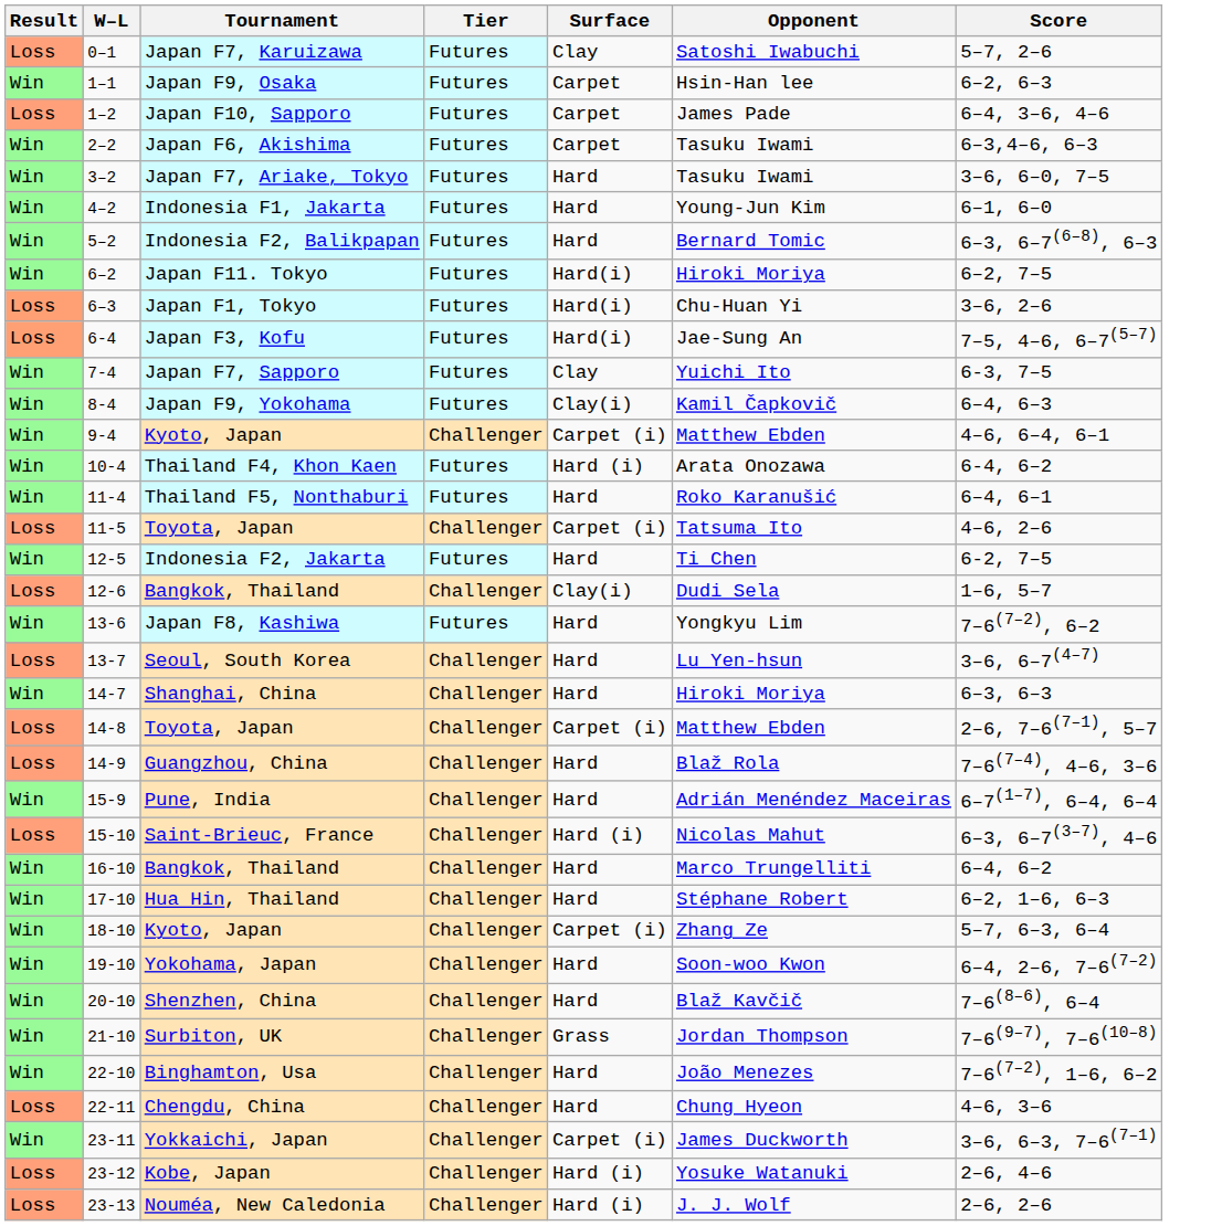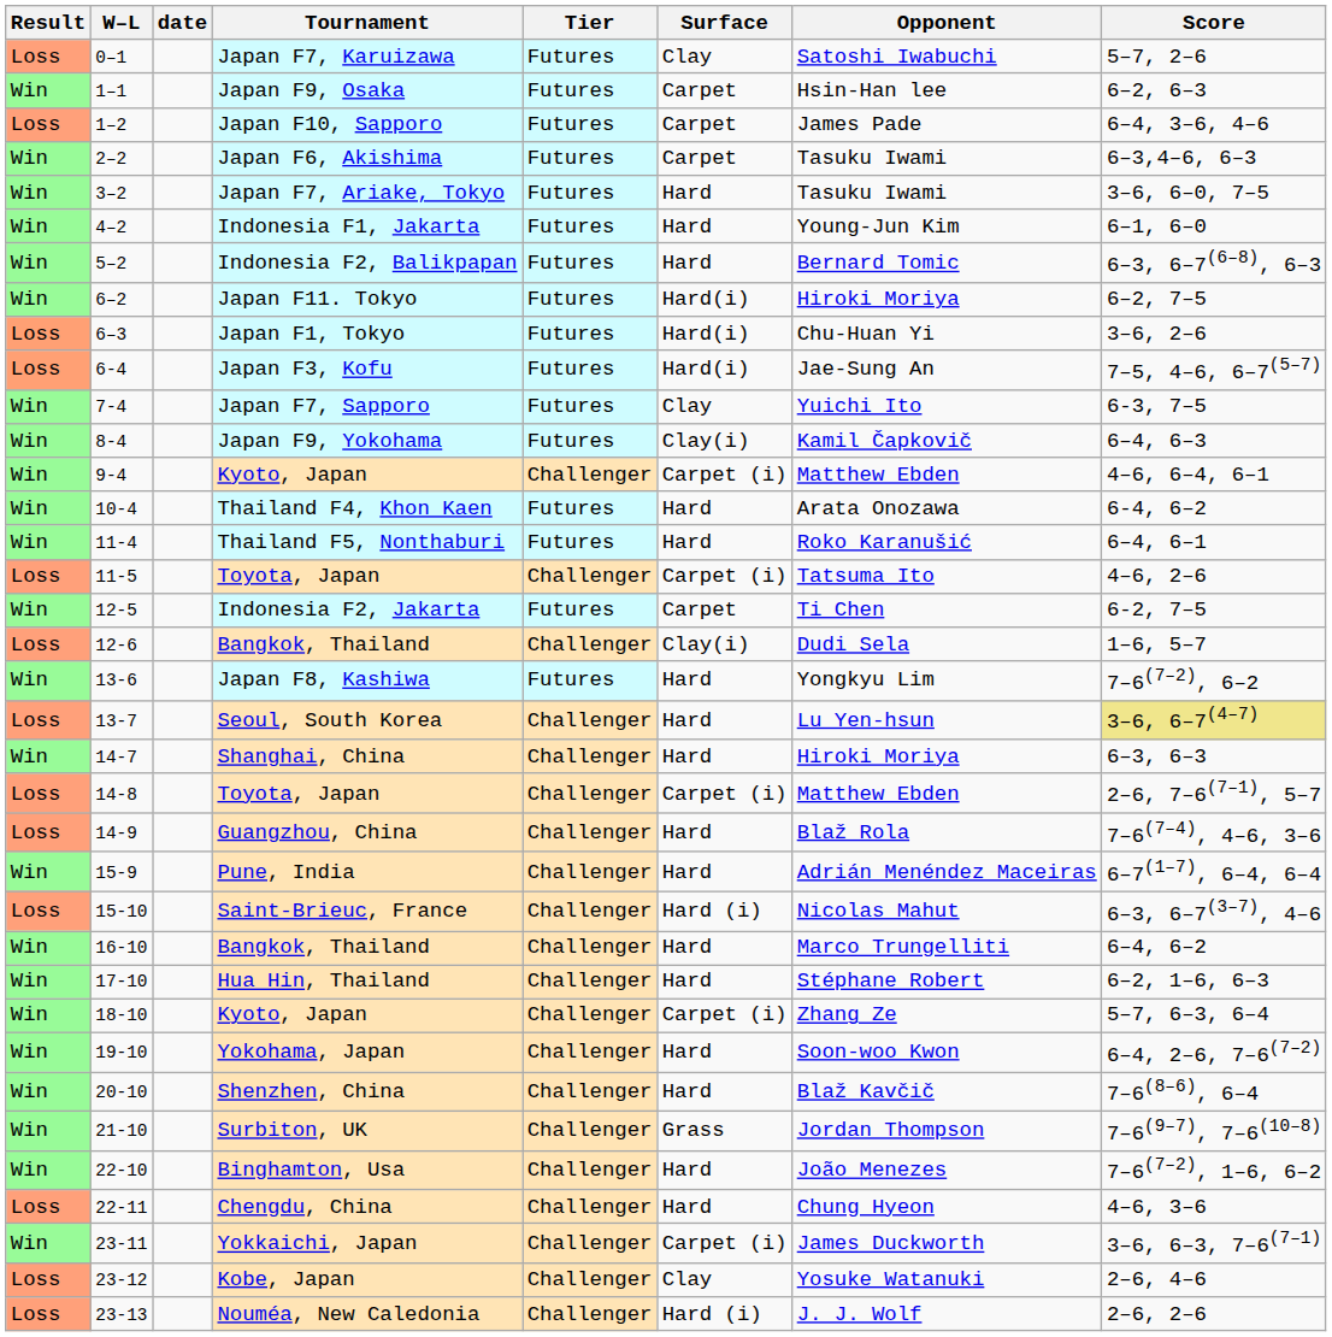 <table class="sortable wikitable">
 <tr>
 <th>Result</th>
 <th class="unsortable">W–L</th>
+<th>date</th>
 <th>Tournament</th>
 <th>Tier</th>
 <th>Surface</th>
 <th>Opponent</th>
 <th class="unsortable">Score</th>
 </tr>
 <tr>
 <td style="background:#FFA07A">Loss</td>
 <td><small>0–1</small></td>
+<td></td>
 <td style="background:#cffcff;">Japan F7, <a href='#'>Karuizawa</a></td>
 <td style="background:#cffcff;">Futures</td>
 <td>Clay</td>
 <td> <a href='#'>Satoshi Iwabuchi</a></td>
 <td>5–7, 2–6</td>
 </tr>
 <tr>
 <td style="background:#98FB98">Win</td>
 <td><small>1–1</small></td>
+<td></td>
 <td style="background:#cffcff;">Japan F9, <a href='#'>Osaka</a></td>
 <td style="background:#cffcff;">Futures</td>
 <td>Carpet</td>
 <td> Hsin-Han lee</td>
 <td>6–2, 6–3</td>
 </tr>
 <tr>
 <td style="background:#FFA07A">Loss</td>
 <td><small>1–2</small></td>
+<td></td>
 <td style="background:#cffcff;">Japan F10, <a href='#'>Sapporo</a></td>
 <td style="background:#cffcff;">Futures</td>
 <td>Carpet</td>
 <td> James Pade</td>
 <td>6–4, 3–6, 4–6</td>
 </tr>
 <tr>
 <td style="background:#98FB98">Win</td>
 <td><small>2–2</small></td>
+<td></td>
 <td style="background:#cffcff;">Japan F6, <a href='#'>Akishima</a></td>
 <td style="background:#cffcff;">Futures</td>
 <td>Carpet</td>
 <td> Tasuku Iwami</td>
 <td>6–3,4–6, 6–3</td>
 </tr>
 <tr>
 <td style="background:#98FB98">Win</td>
 <td><small>3–2</small></td>
+<td></td>
 <td style="background:#cffcff;">Japan F7, <a href='#'>Ariake, Tokyo</a></td>
 <td style="background:#cffcff;">Futures</td>
 <td>Hard</td>
 <td> Tasuku Iwami</td>
 <td>3–6, 6–0, 7–5</td>
 </tr>
 <tr>
 <td style="background:#98FB98">Win</td>
 <td><small>4–2</small></td>
+<td></td>
 <td style="background:#cffcff;">Indonesia F1, <a href='#'>Jakarta</a></td>
 <td style="background:#cffcff;">Futures</td>
 <td>Hard</td>
 <td> Young-Jun Kim</td>
 <td>6–1, 6–0</td>
 </tr>
 <tr>
 <td style="background:#98FB98">Win</td>
 <td><small>5–2</small></td>
+<td></td>
 <td style="background:#cffcff;">Indonesia F2, <a href='#'>Balikpapan</a></td>
 <td style="background:#cffcff;">Futures</td>
 <td>Hard</td>
 <td> <a href='#'>Bernard Tomic</a></td>
 <td>6–3, 6–7<sup>(6–8)</sup>, 6–3</td>
 </tr>
 <tr>
 <td style="background:#98FB98">Win</td>
 <td><small>6–2</small></td>
+<td></td>
 <td style="background:#cffcff;">Japan F11. Tokyo</td>
 <td style="background:#cffcff;">Futures</td>
 <td>Hard(i)</td>
 <td> <a href='#'>Hiroki Moriya</a></td>
 <td>6–2, 7–5</td>
 </tr>
 <tr>
 <td style="background:#FFA074">Loss</td>
 <td><small>6–3</small></td>
+<td></td>
 <td style="background:#cffcff;">Japan F1, Tokyo</td>
 <td style="background:#cffcff;">Futures</td>
 <td>Hard(i)</td>
 <td> Chu-Huan Yi</td>
 <td>3–6, 2–6</td>
 </tr>
 <tr>
 <td style="background:#FFA074">Loss</td>
 <td><small>6-4</small></td>
+<td></td>
 <td style="background:#cffcff;">Japan F3, <a href='#'>Kofu</a></td>
 <td style="background:#cffcff;">Futures</td>
 <td>Hard(i)</td>
 <td> Jae-Sung An</td>
 <td>7–5, 4–6, 6–7<sup>(5–7)</sup></td>
 </tr>
 <tr>
 <td style="background:#98FB98">Win</td>
 <td><small>7-4</small></td>
+<td></td>
 <td style="background:#cffcff;">Japan F7, <a href='#'>Sapporo</a></td>
 <td style="background:#cffcff;">Futures</td>
 <td>Clay</td>
 <td> <a href='#'>Yuichi Ito</a></td>
 <td>6-3, 7–5</td>
 </tr>
 <tr>
 <td style="background:#98FB98">Win</td>
 <td><small>8-4</small></td>
+<td></td>
 <td style="background:#cffcff;">Japan F9, <a href='#'>Yokohama</a></td>
 <td style="background:#cffcff;">Futures</td>
 <td>Clay(i)</td>
 <td> <a href='#'>Kamil Čapkovič</a></td>
 <td>6–4, 6–3</td>
 </tr>
 <tr>
 <td style="background:#98FB98">Win</td>
 <td><small>9-4</small></td>
+<td><a href='#'></a></td>
 <td style="background:moccasin;"><a href='#'>Kyoto</a>, Japan</td>
 <td style="background:moccasin;">Challenger</td>
 <td>Carpet (i)</td>
 <td> <a href='#'>Matthew Ebden</a></td>
 <td>4–6, 6–4, 6–1</td>
 </tr>
 <tr>
 <td style="background:#98FB98">Win</td>
 <td><small>10-4</small></td>
+<td></td>
 <td style="background:#cffcff;">Thailand F4, <a href='#'>Khon Kaen</a></td>
 <td style="background:#cffcff;">Futures</td>
-<td>Hard (i)</td>
+<td>Hard</td>
 <td> Arata Onozawa</td>
 <td>6-4, 6–2</td>
 </tr>
 <tr>
 <td style="background:#98FB98">Win</td>
 <td><small>11-4</small></td>
+<td></td>
 <td style="background:#cffcff;">Thailand F5, <a href='#'>Nonthaburi</a></td>
 <td style="background:#cffcff;">Futures</td>
 <td>Hard</td>
 <td> <a href='#'>Roko Karanušić</a></td>
 <td>6–4, 6–1</td>
 </tr>
 <tr>
 <td style="background:#FFA07A">Loss</td>
 <td><small>11-5</small></td>
+<td><a href='#'></a></td>
 <td style="background:moccasin;"><a href='#'>Toyota</a>, Japan</td>
 <td style="background:moccasin;">Challenger</td>
 <td>Carpet (i)</td>
 <td> <a href='#'>Tatsuma Ito</a></td>
 <td>4–6, 2–6</td>
 </tr>
 <tr>
 <td style="background:#98FB98">Win</td>
 <td><small>12-5</small></td>
+<td></td>
 <td style="background:#cffcff;">Indonesia F2, <a href='#'>Jakarta</a></td>
 <td style="background:#cffcff;">Futures</td>
-<td>Hard</td>
+<td>Carpet</td>
 <td> <a href='#'>Ti Chen</a></td>
 <td>6-2, 7–5</td>
 </tr>
 <tr>
 <td style="background:#FFA07A">Loss</td>
 <td><small>12-6</small></td>
+<td><a href='#'></a></td>
 <td style="background:moccasin;"><a href='#'>Bangkok</a>, Thailand</td>
 <td style="background:moccasin;">Challenger</td>
 <td>Clay(i)</td>
 <td> <a href='#'>Dudi Sela</a></td>
 <td>1–6, 5–7</td>
 </tr>
 <tr>
 <td style="background:#98FB98">Win</td>
 <td><small>13-6</small></td>
+<td></td>
 <td style="background:#cffcff;">Japan F8, <a href='#'>Kashiwa</a></td>
 <td style="background:#cffcff;">Futures</td>
 <td>Hard</td>
 <td> Yongkyu Lim</td>
 <td>7–6<sup>(7–2)</sup>, 6–2</td>
 </tr>
 <tr>
 <td style="background:#FFA07A">Loss</td>
 <td><small>13-7</small></td>
+<td><a href='#'></a></td>
 <td style="background:moccasin;"><a href='#'>Seoul</a>, South Korea</td>
 <td style="background:moccasin;">Challenger</td>
 <td>Hard</td>
 <td> <a href='#'>Lu Yen-hsun</a></td>
-<td>3–6, 6–7<sup>(4–7)</sup></td>
+<td style="background: khaki;">3–6, 6–7<sup>(4–7)</sup></td>
 </tr>
 <tr>
 <td style="background:#98FB98">Win</td>
 <td><small>14-7</small></td>
+<td><a href='#'></a></td>
 <td style="background:moccasin;"><a href='#'>Shanghai</a>, China</td>
 <td style="background:moccasin;">Challenger</td>
 <td>Hard</td>
 <td> <a href='#'>Hiroki Moriya</a></td>
 <td>6–3, 6–3</td>
 </tr>
 <tr>
 <td style="background:#FFA07A">Loss</td>
 <td><small>14-8</small></td>
+<td><a href='#'></a></td>
 <td style="background:moccasin;"><a href='#'>Toyota</a>, Japan</td>
 <td style="background:moccasin;">Challenger</td>
 <td>Carpet (i)</td>
 <td> <a href='#'>Matthew Ebden</a></td>
 <td>2–6, 7–6<sup>(7–1)</sup>, 5–7</td>
 </tr>
 <tr>
 <td style="background:#FFA07A">Loss</td>
 <td><small>14-9</small></td>
+<td><a href='#'></a></td>
 <td style="background:moccasin;"><a href='#'>Guangzhou</a>, China</td>
 <td style="background:moccasin;">Challenger</td>
 <td>Hard</td>
 <td> <a href='#'>Blaž Rola</a></td>
 <td>7–6<sup>(7–4)</sup>, 4–6, 3–6</td>
 </tr>
 <tr>
 <td style="background:#98FB98">Win</td>
 <td><small>15-9</small></td>
+<td><a href='#'></a></td>
 <td style="background:moccasin;"><a href='#'>Pune</a>, India</td>
 <td style="background:moccasin;">Challenger</td>
 <td>Hard</td>
 <td> <a href='#'>Adrián Menéndez Maceiras</a></td>
 <td>6–7<sup>(1–7)</sup>, 6–4, 6–4</td>
 </tr>
 <tr>
 <td style="background:#FFA07A">Loss</td>
 <td><small>15-10</small></td>
+<td><a href='#'></a></td>
 <td style="background:moccasin;"><a href='#'>Saint-Brieuc</a>, France</td>
 <td style="background:moccasin;">Challenger</td>
 <td>Hard (i)</td>
 <td> <a href='#'>Nicolas Mahut</a></td>
 <td>6–3, 6–7<sup>(3–7)</sup>, 4–6</td>
 </tr>
 <tr>
 <td style="background:#98FB98">Win</td>
 <td><small>16-10</small></td>
+<td><a href='#'></a></td>
 <td style="background:moccasin;"><a href='#'>Bangkok</a>, Thailand</td>
 <td style="background:moccasin;">Challenger</td>
 <td>Hard</td>
 <td> <a href='#'>Marco Trungelliti</a></td>
 <td>6–4, 6–2</td>
 </tr>
 <tr>
 <td style="background:#98FB98">Win</td>
 <td><small>17-10</small></td>
+<td><a href='#'></a></td>
 <td style="background:moccasin;"><a href='#'>Hua Hin</a>, Thailand</td>
 <td style="background:moccasin;">Challenger</td>
 <td>Hard</td>
 <td> <a href='#'>Stéphane Robert</a></td>
 <td>6–2, 1–6, 6–3</td>
 </tr>
 <tr>
 <td style="background:#98FB98">Win</td>
 <td><small>18-10</small></td>
+<td><a href='#'></a></td>
 <td style="background:moccasin;"><a href='#'>Kyoto</a>, Japan</td>
 <td style="background:moccasin;">Challenger</td>
 <td>Carpet (i)</td>
 <td> <a href='#'>Zhang Ze</a></td>
 <td>5–7, 6–3, 6–4</td>
 </tr>
 <tr>
 <td style="background:#98FB98">Win</td>
 <td><small>19-10</small></td>
+<td><a href='#'></a></td>
 <td style="background:moccasin;"><a href='#'>Yokohama</a>, Japan</td>
 <td style="background:moccasin;">Challenger</td>
 <td>Hard</td>
 <td> <a href='#'>Soon-woo Kwon</a></td>
 <td>6–4, 2–6, 7–6<sup>(7–2)</sup></td>
 </tr>
 <tr>
 <td style="background:#98FB98">Win</td>
 <td><small>20-10</small></td>
+<td><a href='#'></a></td>
 <td style="background:moccasin;"><a href='#'>Shenzhen</a>, China</td>
 <td style="background:moccasin;">Challenger</td>
 <td>Hard</td>
 <td> <a href='#'>Blaž Kavčič</a></td>
 <td>7–6<sup>(8–6)</sup>, 6–4</td>
 </tr>
 <tr>
 <td style="background:#98FB98">Win</td>
 <td><small>21-10</small></td>
+<td><a href='#'></a></td>
 <td style="background:moccasin;"><a href='#'>Surbiton</a>, UK</td>
 <td style="background:moccasin;">Challenger</td>
 <td>Grass</td>
 <td> <a href='#'>Jordan Thompson</a></td>
 <td>7–6<sup>(9–7)</sup>, 7–6<sup>(10–8)</sup></td>
 </tr>
 <tr>
 <td style="background:#98FB98">Win</td>
 <td><small>22-10</small></td>
+<td><a href='#'></a></td>
 <td style="background:moccasin;"><a href='#'>Binghamton</a>, Usa</td>
 <td style="background:moccasin;">Challenger</td>
 <td>Hard</td>
 <td> <a href='#'>João Menezes</a></td>
 <td>7–6<sup>(7–2)</sup>, 1–6, 6–2</td>
 </tr>
 <tr>
 <td style="background:#FFA07A">Loss</td>
 <td><small>22-11</small></td>
+<td><a href='#'></a></td>
 <td style="background:moccasin;"><a href='#'>Chengdu</a>, China</td>
 <td style="background:moccasin">Challenger</td>
 <td>Hard</td>
 <td> <a href='#'>Chung Hyeon</a></td>
 <td>4–6, 3–6</td>
 </tr>
 <tr>
 <td style="background:#98FB98">Win</td>
 <td><small>23-11</small></td>
+<td><a href='#'></a></td>
 <td style="background:moccasin;"><a href='#'>Yokkaichi</a>, Japan</td>
 <td style="background:moccasin;">Challenger</td>
 <td>Carpet (i)</td>
 <td> <a href='#'>James Duckworth</a></td>
 <td>3–6, 6–3, 7–6<sup>(7–1)</sup></td>
 </tr>
 <tr>
 <td style="background:#FFA07A">Loss</td>
 <td><small>23-12</small></td>
+<td><a href='#'></a></td>
 <td style="background:moccasin;"><a href='#'>Kobe</a>, Japan</td>
 <td style="background:moccasin;">Challenger</td>
-<td>Hard (i)</td>
+<td>Clay</td>
 <td> <a href='#'>Yosuke Watanuki</a></td>
 <td>2–6, 4–6</td>
 </tr>
 <tr>
 <td style="background:#FFA07A">Loss</td>
 <td><small>23-13</small></td>
+<td><a href='#'></a></td>
 <td style="background:moccasin;"><a href='#'>Nouméa</a>, New Caledonia</td>
 <td style="background:moccasin;">Challenger</td>
 <td>Hard (i)</td>
 <td> <a href='#'>J. J. Wolf</a></td>
 <td>2–6, 2–6</td>
 </tr>
 </table>
